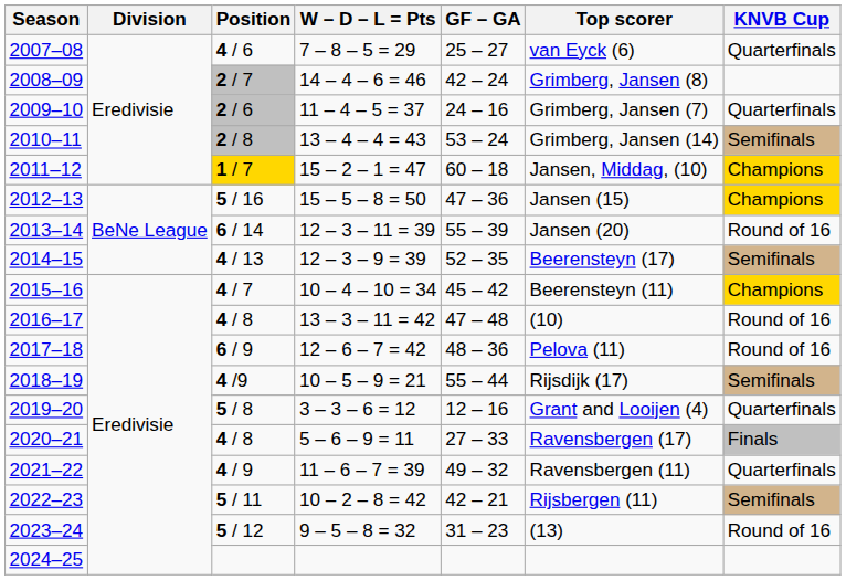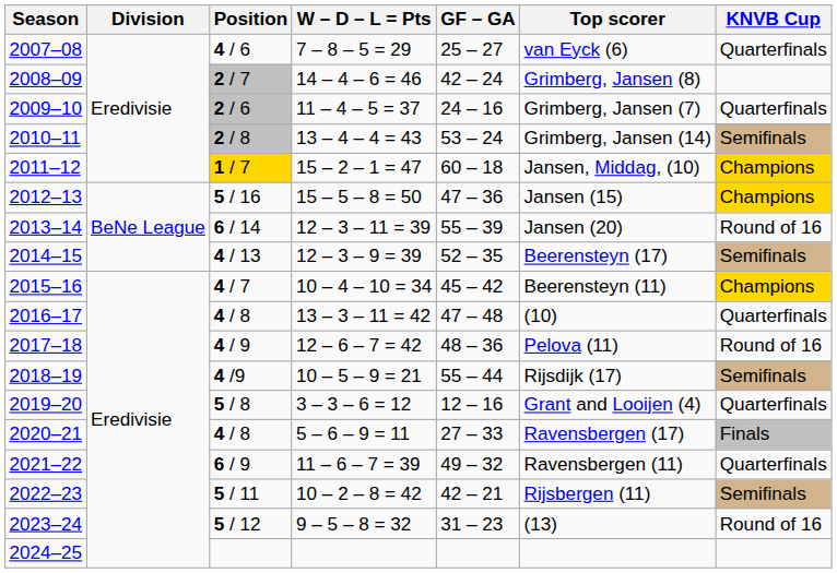 <table class="wikitable">
 <tr style="background:#f0f6fa;">
 <th>Season</th>
 <th>Division</th>
 <th>Position</th>
 <th>W – D – L = Pts</th>
 <th>GF – GA</th>
 <th>Top scorer</th>
 <th><a href='#'>KNVB Cup</a></th>
 </tr>
 <tr>
 <td><a href='#'>2007–08</a></td>
 <td rowspan="5">Eredivisie</td>
 <td><strong>4</strong> / 6</td>
 <td>7 – 8 – 5 = 29</td>
 <td>25 – 27</td>
 <td><a href='#'>van Eyck</a> (6)</td>
 <td>Quarterfinals</td>
 </tr>
 <tr>
 <td><a href='#'>2008–09</a></td>
 <td bgcolor=silver><strong>2</strong> / 7</td>
 <td>14 – 4 – 6 = 46</td>
 <td>42 – 24</td>
 <td><a href='#'>Grimberg</a>, <a href='#'>Jansen</a> (8)</td>
 <td></td>
 </tr>
 <tr>
 <td><a href='#'>2009–10</a></td>
 <td bgcolor=silver><strong>2</strong> / 6</td>
 <td>11 – 4 – 5 = 37</td>
 <td>24 – 16</td>
 <td>Grimberg, Jansen (7)</td>
 <td>Quarterfinals</td>
 </tr>
 <tr>
 <td><a href='#'>2010–11</a></td>
 <td bgcolor=silver><strong>2</strong> / 8</td>
 <td>13 – 4 – 4 = 43</td>
 <td>53 – 24</td>
 <td>Grimberg, Jansen (14)</td>
 <td bgcolor=#D2B48C>Semifinals</td>
 </tr>
 <tr>
 <td><a href='#'>2011–12</a></td>
 <td bgcolor=gold><strong>1</strong> / 7</td>
 <td>15 – 2 – 1 = 47</td>
 <td>60 – 18</td>
 <td>Jansen, <a href='#'>Middag</a>,  (10)</td>
 <td bgcolor=gold>Champions</td>
 </tr>
 <tr>
 <td><a href='#'>2012–13</a></td>
 <td rowspan="3"><a href='#'>BeNe League</a></td>
 <td><strong>5</strong> / 16</td>
 <td>15 – 5 – 8 = 50</td>
 <td>47 – 36</td>
 <td>Jansen (15)</td>
 <td bgcolor=gold>Champions</td>
 </tr>
 <tr>
 <td><a href='#'>2013–14</a></td>
 <td><strong>6</strong> / 14</td>
 <td>12 – 3 – 11 = 39</td>
 <td>55 – 39</td>
 <td>Jansen (20)</td>
 <td>Round of 16</td>
 </tr>
 <tr>
 <td><a href='#'>2014–15</a></td>
 <td><strong>4</strong> / 13</td>
 <td>12 – 3 – 9 = 39</td>
 <td>52 – 35</td>
 <td><a href='#'>Beerensteyn</a> (17)</td>
 <td bgcolor=#D2B48C>Semifinals</td>
 </tr>
 <tr>
 <td><a href='#'>2015–16</a></td>
 <td rowspan="10">Eredivisie</td>
 <td><strong>4</strong> / 7</td>
 <td>10 – 4 – 10 = 34</td>
 <td>45 – 42</td>
 <td>Beerensteyn (11)</td>
 <td bgcolor=gold>Champions</td>
 </tr>
 <tr>
 <td><a href='#'>2016–17</a></td>
 <td><strong>4</strong> / 8</td>
 <td>13 – 3 – 11 = 42</td>
 <td>47 – 48</td>
 <td> (10)</td>
-<td>Round of 16</td>
+<td>Quarterfinals</td>
 </tr>
 <tr>
 <td><a href='#'>2017–18</a></td>
-<td><strong>6</strong> / 9</td>
+<td><strong>4</strong> / 9</td>
 <td>12 – 6 – 7 = 42</td>
 <td>48 – 36</td>
 <td><a href='#'>Pelova</a> (11)</td>
 <td>Round of 16</td>
 </tr>
 <tr>
 <td><a href='#'>2018–19</a></td>
 <td><strong>4</strong> /9</td>
 <td>10 – 5 – 9 = 21</td>
 <td>55 – 44</td>
 <td>Rijsdijk (17)</td>
 <td bgcolor=#D2B48C>Semifinals</td>
 </tr>
 <tr>
 <td><a href='#'>2019–20</a></td>
 <td><strong>5</strong> / 8</td>
 <td>3 – 3 – 6 = 12</td>
 <td>12 – 16</td>
 <td><a href='#'>Grant</a> and <a href='#'>Looijen</a> (4)</td>
 <td>Quarterfinals</td>
 </tr>
 <tr>
 <td><a href='#'>2020–21</a></td>
 <td><strong>4</strong> / 8</td>
 <td>5 – 6 – 9 = 11</td>
 <td>27 – 33</td>
 <td><a href='#'>Ravensbergen</a> (17)</td>
 <td bgcolor=silver>Finals</td>
 </tr>
 <tr>
 <td><a href='#'>2021–22</a></td>
-<td><strong>4</strong> / 9</td>
+<td><strong>6</strong> / 9</td>
 <td>11 – 6 – 7 = 39</td>
 <td>49 – 32</td>
 <td>Ravensbergen (11)</td>
 <td>Quarterfinals</td>
 </tr>
 <tr>
 <td><a href='#'>2022–23</a></td>
 <td><strong>5</strong> / 11</td>
 <td>10 – 2 – 8 = 42</td>
 <td>42 – 21</td>
 <td><a href='#'>Rijsbergen</a> (11)</td>
 <td bgcolor=#D2B48C>Semifinals</td>
 </tr>
 <tr>
 <td><a href='#'>2023–24</a></td>
 <td><strong>5</strong> / 12</td>
 <td>9 – 5 – 8 = 32</td>
 <td>31 – 23</td>
 <td> (13)</td>
 <td>Round of 16</td>
 </tr>
 <tr>
 <td><a href='#'>2024–25</a></td>
 <td></td>
 <td></td>
 <td></td>
 <td></td>
 <td></td>
 </tr>
 </table>
